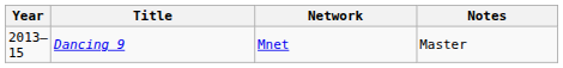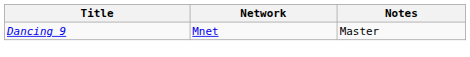 <table class="wikitable" style="width:550px">
 <tr>
-<th width=10>Year</th>
 <th>Title</th>
 <th>Network</th>
 <th>Notes</th>
 </tr>
 <tr>
-<td>2013–15</td>
 <td><em><a href='#'>Dancing 9</a></em></td>
 <td><a href='#'>Mnet</a></td>
 <td>Master</td>
 </tr>
 </table>
